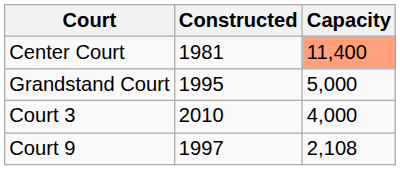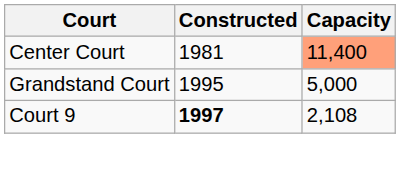 <table class=wikitable>
 <tr>
 <th>Court</th>
 <th>Constructed</th>
 <th>Capacity</th>
 </tr>
 <tr>
 <td>Center Court</td>
 <td>1981</td>
 <td style="background: lightsalmon;">11,400</td>
 </tr>
 <tr>
 <td>Grandstand Court</td>
 <td>1995</td>
 <td>5,000</td>
 </tr>
 <tr>
-<td>Court 3</td>
-<td>2010</td>
-<td>4,000</td>
-</tr>
-<tr>
 <td>Court 9</td>
-<td>1997</td>
+<td><strong>1997</strong></td>
 <td>2,108</td>
 </tr>
 </table>
